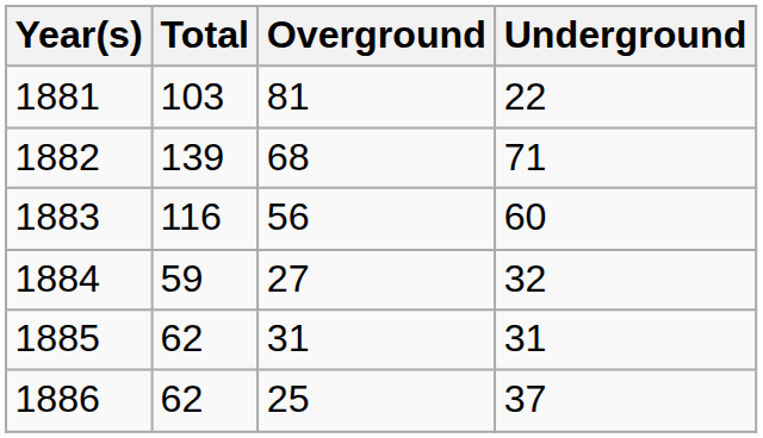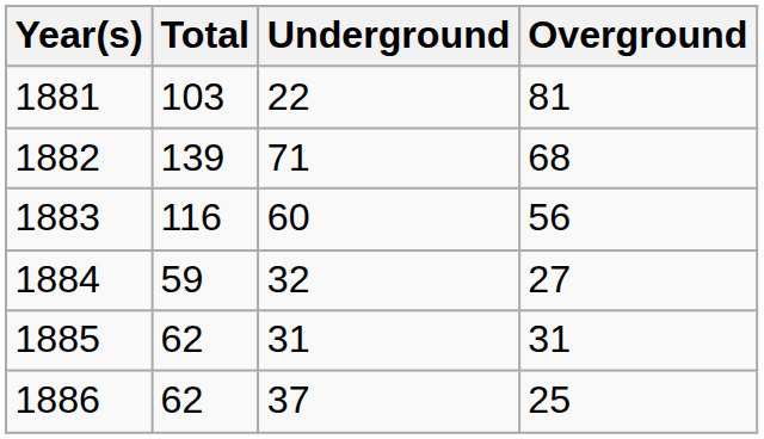 <table class="wikitable sortable mw-collapsible mw-collapsed">
 <tr>
 <th>Year(s)</th>
 <th>Total</th>
+<th>Underground</th>
 <th>Overground</th>
-<th>Underground</th>
 </tr>
 <tr>
 <td>1881</td>
 <td>103</td>
+<td>22</td>
 <td>81</td>
-<td>22</td>
 </tr>
 <tr>
 <td>1882</td>
 <td>139</td>
+<td>71</td>
 <td>68</td>
-<td>71</td>
 </tr>
 <tr>
 <td>1883</td>
 <td>116</td>
+<td>60</td>
 <td>56</td>
-<td>60</td>
 </tr>
 <tr>
 <td>1884</td>
 <td>59</td>
+<td>32</td>
 <td>27</td>
-<td>32</td>
 </tr>
 <tr>
 <td>1885</td>
 <td>62</td>
 <td>31</td>
 <td>31</td>
 </tr>
 <tr>
 <td>1886</td>
 <td>62</td>
+<td>37</td>
 <td>25</td>
-<td>37</td>
 </tr>
 </table>
